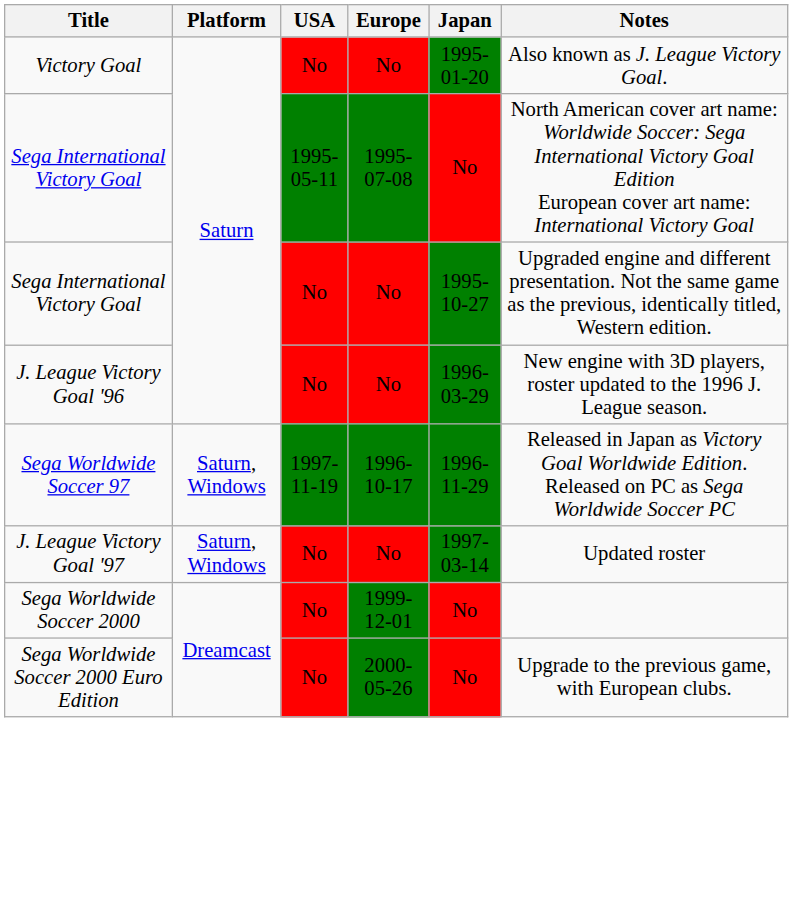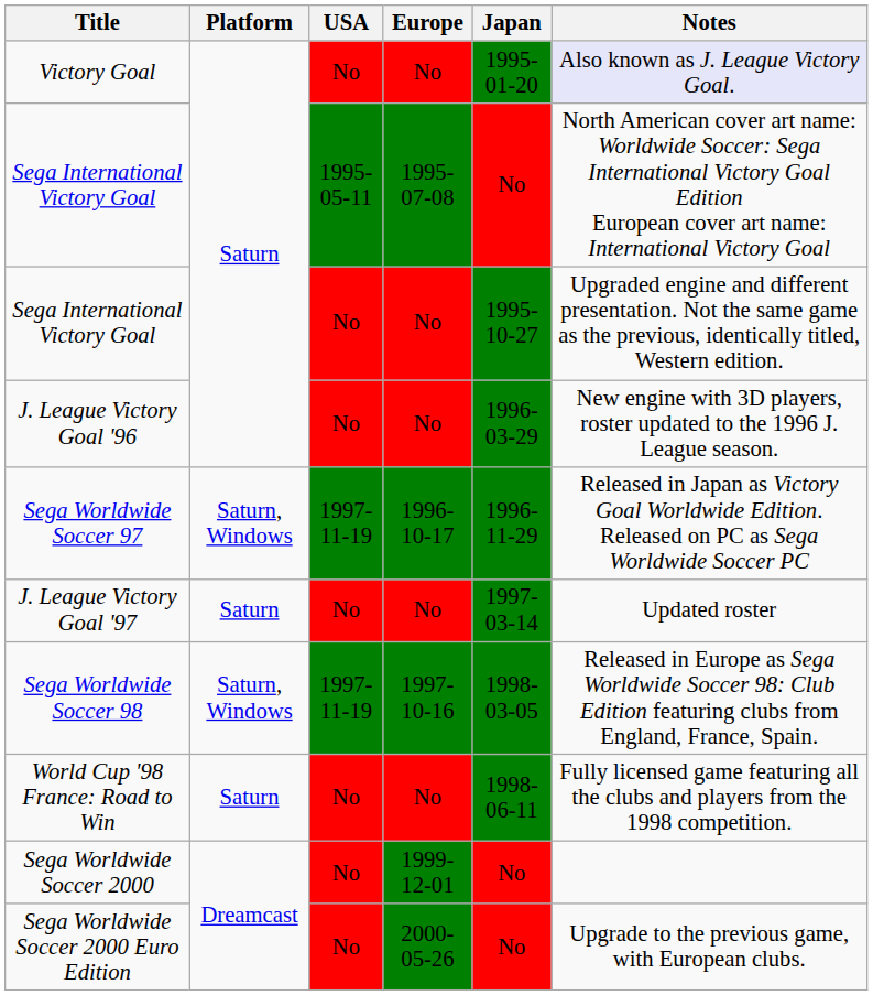 <table class="wikitable">
 <tr>
 <th>Title</th>
 <th>Platform</th>
 <th>USA</th>
 <th>Europe</th>
 <th>Japan</th>
 <th>Notes</th>
 </tr>
 <tr>
 <td align="center"><em>Victory Goal</em></td>
 <td align="center" rowspan="4"><a href='#'>Saturn</a></td>
 <td align="center" bgcolor="red">No</td>
 <td align="center" bgcolor="red">No</td>
 <td align="center" bgcolor="green">1995-01-20</td>
-<td align="center">Also known as <em>J. League Victory Goal</em>.</td>
+<td align="center" style="background: lavender;">Also known as <em>J. League Victory Goal</em>.</td>
 </tr>
 <tr>
 <td align="center"><em><a href='#'>Sega International Victory Goal</a></em></td>
 <td align="center" bgcolor="green">1995-05-11</td>
 <td align="center" bgcolor="green">1995-07-08</td>
 <td align="center" bgcolor="red">No</td>
 <td align="center">North American cover art name: <em>Worldwide Soccer: Sega International Victory Goal Edition</em> <br> European cover art name: <em>International Victory Goal</em></td>
 </tr>
 <tr>
 <td align="center"><em>Sega International Victory Goal</em></td>
 <td align="center" bgcolor="red">No</td>
 <td align="center" bgcolor="red">No</td>
 <td align="center" bgcolor="green">1995-10-27</td>
 <td align="center">Upgraded engine and different presentation. Not the same game as the previous, identically titled, Western edition.</td>
 </tr>
 <tr>
 <td align="center"><em>J. League Victory Goal '96</em></td>
 <td align="center" bgcolor="red">No</td>
 <td align="center" bgcolor="red">No</td>
 <td align="center" bgcolor="green">1996-03-29</td>
 <td align="center">New engine with 3D players, roster updated to the 1996 J. League season.</td>
 </tr>
 <tr>
 <td align="center"><em><a href='#'>Sega Worldwide Soccer 97</a></em></td>
 <td align="center"><a href='#'>Saturn</a>, <a href='#'>Windows</a></td>
 <td align="center" bgcolor="green">1997-11-19</td>
 <td align="center" bgcolor="green">1996-10-17</td>
 <td align="center" bgcolor="green">1996-11-29</td>
 <td align="center">Released in Japan as <em>Victory Goal Worldwide Edition</em>.<br> Released on PC as <em>Sega Worldwide Soccer PC</em></td>
 </tr>
 <tr>
 <td align="center"><em>J. League Victory Goal '97</em></td>
-<td align="center"><a href='#'>Saturn</a>, <a href='#'>Windows</a></td>
+<td align="center"><a href='#'>Saturn</a></td>
 <td align="center" bgcolor="red">No</td>
 <td align="center" bgcolor="red">No</td>
 <td align="center" bgcolor="green">1997-03-14</td>
 <td align="center">Updated roster</td>
+</tr>
+<tr>
+<td align="center"><em><a href='#'>Sega Worldwide Soccer 98</a></em></td>
+<td align="center"><a href='#'>Saturn</a>, <a href='#'>Windows</a></td>
+<td align="center" bgcolor="green">1997-11-19</td>
+<td align="center" bgcolor="green">1997-10-16</td>
+<td align="center" bgcolor="green">1998-03-05</td>
+<td align="center">Released in Europe as <em>Sega Worldwide Soccer 98: Club Edition</em> featuring clubs from England, France, Spain.</td>
+</tr>
+<tr>
+<td align="center"><em>World Cup '98 France: Road to Win</em></td>
+<td align="center"><a href='#'>Saturn</a></td>
+<td align="center" bgcolor="red">No</td>
+<td align="center" bgcolor="red">No</td>
+<td align="center" bgcolor="green">1998-06-11</td>
+<td align="center">Fully licensed game featuring all the clubs and players from the 1998 competition.</td>
 </tr>
 <tr>
 <td align="center"><em>Sega Worldwide Soccer 2000</em></td>
 <td align="center" rowspan="2"><a href='#'>Dreamcast</a></td>
 <td align="center" bgcolor="red">No</td>
 <td align="center" bgcolor="green">1999-12-01</td>
 <td align="center" bgcolor="red">No</td>
 <td align="center"></td>
 </tr>
 <tr>
 <td align="center"><em>Sega Worldwide Soccer 2000 Euro Edition</em></td>
 <td align="center" bgcolor="red">No</td>
 <td align="center" bgcolor="green">2000-05-26</td>
 <td align="center" bgcolor="red">No</td>
 <td align="center">Upgrade to the previous game, with European clubs.</td>
 </tr>
 </table>
